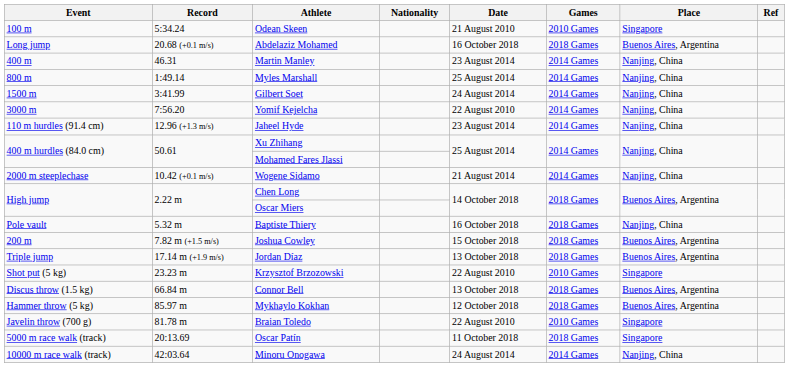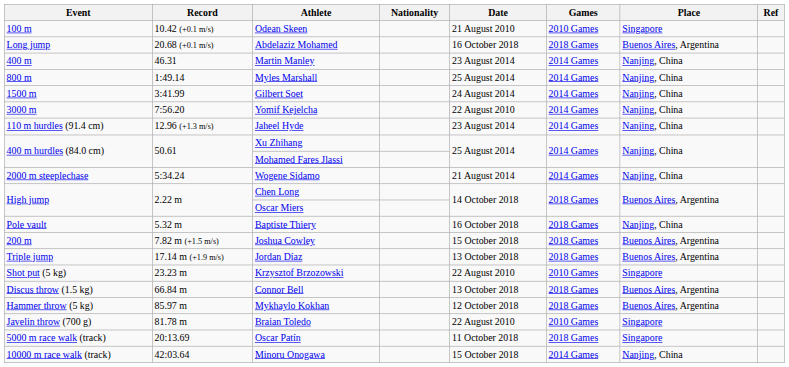 <table class="wikitable" style="font-size:95%; width: 95%;">
 <tr>
 <th>Event</th>
 <th>Record</th>
 <th>Athlete</th>
 <th>Nationality</th>
 <th>Date</th>
 <th>Games</th>
 <th>Place</th>
 <th>Ref</th>
 </tr>
 <tr>
 <td><a href='#'>100 m</a></td>
-<td>5:34.24</td>
+<td>10.42 <small>(+0.1 m/s)</small></td>
 <td><a href='#'>Odean Skeen</a></td>
 <td></td>
 <td>21 August 2010</td>
 <td><a href='#'>2010 Games</a></td>
 <td> <a href='#'>Singapore</a></td>
 <td></td>
 </tr>
 <tr>
 <td><a href='#'>Long jump</a></td>
 <td>20.68 <small>(+0.1 m/s)</small></td>
 <td><a href='#'>Abdelaziz Mohamed</a></td>
 <td></td>
 <td>16 October 2018</td>
 <td><a href='#'>2018 Games</a></td>
 <td> <a href='#'>Buenos Aires</a>, Argentina</td>
 <td></td>
 </tr>
 <tr>
 <td><a href='#'>400 m</a></td>
 <td>46.31</td>
 <td><a href='#'>Martin Manley</a></td>
 <td></td>
 <td>23 August 2014</td>
 <td><a href='#'>2014 Games</a></td>
 <td> <a href='#'>Nanjing</a>, China</td>
 <td></td>
 </tr>
 <tr>
 <td><a href='#'>800 m</a></td>
 <td>1:49.14</td>
 <td><a href='#'>Myles Marshall</a></td>
 <td></td>
 <td>25 August 2014</td>
 <td><a href='#'>2014 Games</a></td>
 <td> <a href='#'>Nanjing</a>, China</td>
 <td></td>
 </tr>
 <tr>
 <td><a href='#'>1500 m</a></td>
 <td>3:41.99</td>
 <td><a href='#'>Gilbert Soet</a></td>
 <td></td>
 <td>24 August 2014</td>
 <td><a href='#'>2014 Games</a></td>
 <td> <a href='#'>Nanjing</a>, China</td>
 <td></td>
 </tr>
 <tr>
 <td><a href='#'>3000 m</a></td>
 <td>7:56.20</td>
 <td><a href='#'>Yomif Kejelcha</a></td>
 <td></td>
 <td>22 August 2010</td>
 <td><a href='#'>2014 Games</a></td>
 <td> <a href='#'>Nanjing</a>, China</td>
 <td></td>
 </tr>
 <tr>
 <td><a href='#'>110 m hurdles</a> (91.4 cm)</td>
 <td>12.96 <small>(+1.3 m/s)</small></td>
 <td><a href='#'>Jaheel Hyde</a></td>
 <td></td>
 <td>23 August 2014</td>
 <td><a href='#'>2014 Games</a></td>
 <td> <a href='#'>Nanjing</a>, China</td>
 <td></td>
 </tr>
 <tr>
 <td rowspan=2><a href='#'>400 m hurdles</a> (84.0 cm)</td>
 <td rowspan=2>50.61</td>
 <td><a href='#'>Xu Zhihang</a></td>
 <td></td>
 <td rowspan=2>25 August 2014</td>
 <td rowspan=2><a href='#'>2014 Games</a></td>
 <td rowspan=2> <a href='#'>Nanjing</a>, China</td>
 <td rowspan=2></td>
 </tr>
 <tr>
 <td><a href='#'>Mohamed Fares Jlassi</a></td>
 <td></td>
 </tr>
 <tr>
 <td><a href='#'>2000 m steeplechase</a></td>
-<td>10.42 <small>(+0.1 m/s)</small></td>
+<td>5:34.24</td>
 <td><a href='#'>Wogene Sidamo</a></td>
 <td></td>
 <td>21 August 2014</td>
 <td><a href='#'>2014 Games</a></td>
 <td> <a href='#'>Nanjing</a>, China</td>
 <td></td>
 </tr>
 <tr>
 <td rowspan=2><a href='#'>High jump</a></td>
 <td rowspan=2>2.22 m</td>
 <td><a href='#'>Chen Long</a></td>
 <td></td>
 <td rowspan=2>14 October 2018</td>
 <td rowspan=2><a href='#'>2018 Games</a></td>
 <td rowspan=2> <a href='#'>Buenos Aires</a>, Argentina</td>
 <td rowspan=2></td>
 </tr>
 <tr>
 <td><a href='#'>Oscar Miers</a></td>
 <td></td>
 </tr>
 <tr>
 <td><a href='#'>Pole vault</a></td>
 <td>5.32 m</td>
 <td><a href='#'>Baptiste Thiery</a></td>
 <td></td>
 <td>16 October 2018</td>
 <td><a href='#'>2018 Games</a></td>
 <td> <a href='#'>Nanjing</a>, China</td>
 <td></td>
 </tr>
 <tr>
 <td><a href='#'>200 m</a></td>
 <td>7.82 m <small>(+1.5 m/s)</small></td>
 <td><a href='#'>Joshua Cowley</a></td>
 <td></td>
 <td>15 October 2018</td>
 <td><a href='#'>2018 Games</a></td>
 <td> <a href='#'>Buenos Aires</a>, Argentina</td>
 <td></td>
 </tr>
 <tr>
 <td><a href='#'>Triple jump</a></td>
 <td>17.14 m <small>(+1.9 m/s)</small></td>
 <td><a href='#'>Jordan Díaz</a></td>
 <td></td>
 <td>13 October 2018</td>
 <td><a href='#'>2018 Games</a></td>
 <td> <a href='#'>Buenos Aires</a>, Argentina</td>
 <td></td>
 </tr>
 <tr>
 <td><a href='#'>Shot put</a> (5 kg)</td>
 <td>23.23 m</td>
 <td><a href='#'>Krzysztof Brzozowski</a></td>
 <td></td>
 <td>22 August 2010</td>
 <td><a href='#'>2010 Games</a></td>
 <td> <a href='#'>Singapore</a></td>
 <td></td>
 </tr>
 <tr>
 <td><a href='#'>Discus throw</a> (1.5 kg)</td>
 <td>66.84 m</td>
 <td><a href='#'>Connor Bell</a></td>
 <td></td>
 <td>13 October 2018</td>
 <td><a href='#'>2018 Games</a></td>
 <td> <a href='#'>Buenos Aires</a>, Argentina</td>
 <td></td>
 </tr>
 <tr>
 <td><a href='#'>Hammer throw</a> (5 kg)</td>
 <td>85.97 m</td>
 <td><a href='#'>Mykhaylo Kokhan</a></td>
 <td></td>
 <td>12 October 2018</td>
 <td><a href='#'>2018 Games</a></td>
 <td> <a href='#'>Buenos Aires</a>, Argentina</td>
 <td></td>
 </tr>
 <tr>
 <td><a href='#'>Javelin throw</a> (700 g)</td>
 <td>81.78 m</td>
 <td><a href='#'>Braian Toledo</a></td>
 <td></td>
 <td>22 August 2010</td>
 <td><a href='#'>2010 Games</a></td>
 <td> <a href='#'>Singapore</a></td>
 <td></td>
 </tr>
 <tr>
 <td><a href='#'>5000 m race walk</a> (track)</td>
 <td>20:13.69</td>
 <td><a href='#'>Oscar Patín</a></td>
 <td></td>
 <td>11 October 2018</td>
 <td><a href='#'>2018 Games</a></td>
 <td> <a href='#'>Singapore</a></td>
 <td></td>
 </tr>
 <tr>
 <td><a href='#'>10000 m race walk</a> (track)</td>
 <td>42:03.64</td>
 <td><a href='#'>Minoru Onogawa</a></td>
 <td></td>
-<td>24 August 2014</td>
+<td>15 October 2018</td>
 <td><a href='#'>2014 Games</a></td>
 <td> <a href='#'>Nanjing</a>, China</td>
 <td></td>
 </tr>
 </table>
